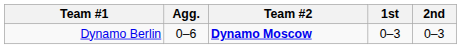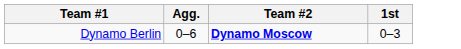 <table class=wikitable style="text-align:center">
 <tr>
 <th width=200>Team #1</th>
 <th width=50>Agg.</th>
 <th width=200>Team #2</th>
 <th width=50>1st</th>
-<th width=50>2nd</th>
 </tr>
 <tr>
 <td align=right><a href='#'>Dynamo Berlin</a> </td>
 <td>0–6</td>
 <td align=left> <strong><a href='#'>Dynamo Moscow</a></strong></td>
 <td align=center>0–3</td>
-<td align=center>0–3</td>
 </tr>
 </table>
